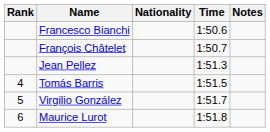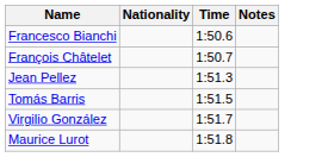 <table class="wikitable sortable" style="text-align:center">
 <tr>
-<th>Rank</th>
 <th>Name</th>
 <th>Nationality</th>
 <th>Time</th>
 <th>Notes</th>
 </tr>
 <tr>
-<td></td>
 <td align=left><a href='#'>Francesco Bianchi</a></td>
 <td align=left></td>
 <td>1:50.6</td>
 <td></td>
 </tr>
 <tr>
-<td></td>
 <td align=left><a href='#'>François Châtelet</a></td>
 <td align=left></td>
 <td>1:50.7</td>
 <td></td>
 </tr>
 <tr>
-<td></td>
 <td align=left><a href='#'>Jean Pellez</a></td>
 <td align=left></td>
 <td>1:51.3</td>
 <td></td>
 </tr>
 <tr>
-<td>4</td>
 <td align=left><a href='#'>Tomás Barris</a></td>
 <td align=left></td>
 <td>1:51.5</td>
 <td></td>
 </tr>
 <tr>
-<td>5</td>
 <td align=left><a href='#'>Virgilio González</a></td>
 <td align=left></td>
 <td>1:51.7</td>
 <td></td>
 </tr>
 <tr>
-<td>6</td>
 <td align=left><a href='#'>Maurice Lurot</a></td>
 <td align=left></td>
 <td>1:51.8</td>
 <td></td>
 </tr>
 </table>
